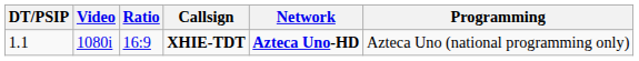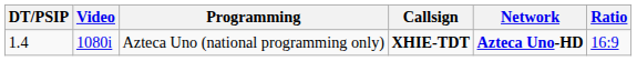 <table class="wikitable sortable">
 <tr>
 <th>DT/PSIP</th>
 <th><a href='#'>Video</a></th>
-<th><a href='#'>Ratio</a></th>
+<th>Programming</th>
 <th>Callsign</th>
 <th><a href='#'>Network</a></th>
-<th>Programming</th>
+<th><a href='#'>Ratio</a></th>
 </tr>
 <tr>
-<td>1.1</td>
+<td>1.4</td>
 <td><a href='#'>1080i</a></td>
-<td><a href='#'>16:9</a></td>
+<td>Azteca Uno (national programming only)</td>
 <td><strong>XHIE-TDT</strong></td>
 <td><strong><a href='#'>Azteca Uno</a>-HD</strong></td>
-<td>Azteca Uno (national programming only)</td>
+<td><a href='#'>16:9</a></td>
 </tr>
 </table>
